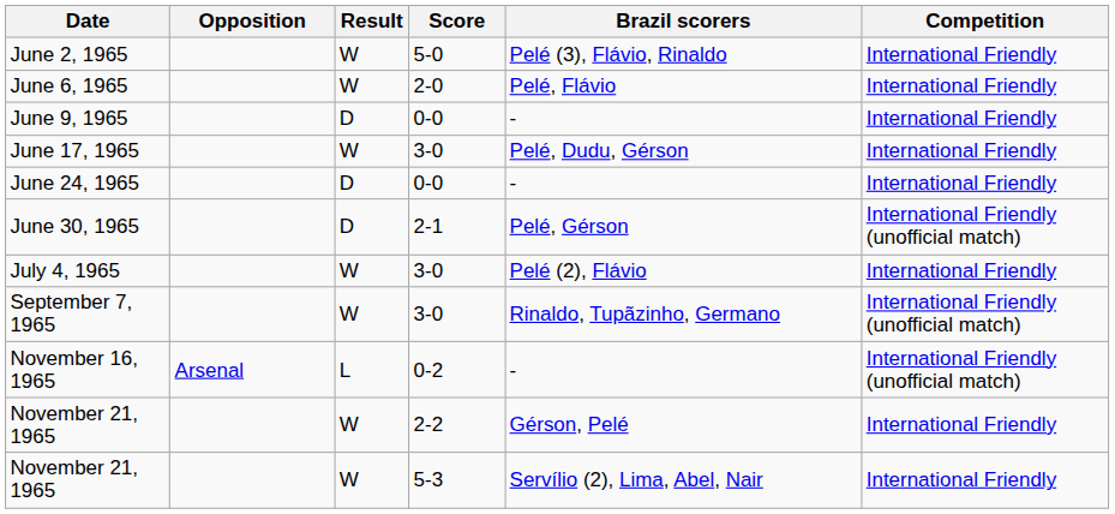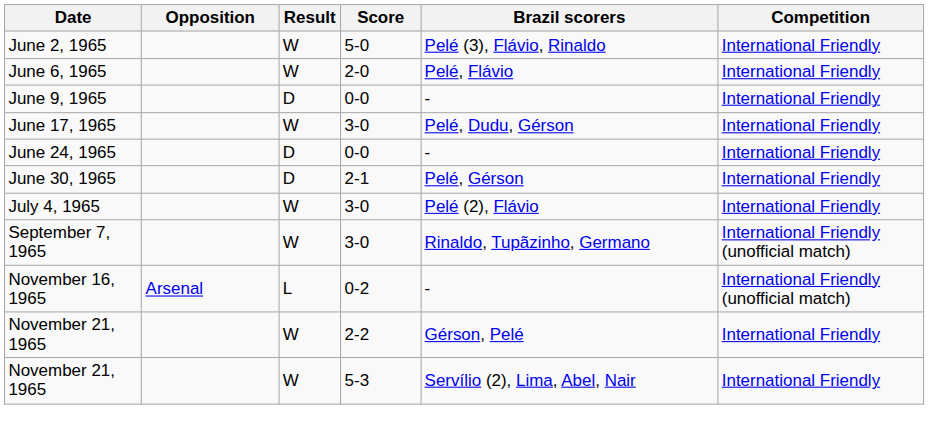 <table class="wikitable" style="text-align: left;">
 <tr>
 <th width=12%>Date</th>
 <th width=12%>Opposition</th>
 <th width=1%>Result</th>
 <th width=7%>Score</th>
 <th width=26%>Brazil scorers</th>
 <th width=18%>Competition</th>
 </tr>
 <tr>
 <td>June 2, 1965</td>
 <td></td>
 <td>W</td>
 <td>5-0</td>
 <td><a href='#'>Pelé</a> (3), <a href='#'>Flávio</a>, <a href='#'>Rinaldo</a></td>
 <td><a href='#'>International Friendly</a></td>
 </tr>
 <tr>
 <td>June 6, 1965</td>
 <td></td>
 <td>W</td>
 <td>2-0</td>
 <td><a href='#'>Pelé</a>, <a href='#'>Flávio</a></td>
 <td><a href='#'>International Friendly</a></td>
 </tr>
 <tr>
 <td>June 9, 1965</td>
 <td></td>
 <td>D</td>
 <td>0-0</td>
 <td>-</td>
 <td><a href='#'>International Friendly</a></td>
 </tr>
 <tr>
 <td>June 17, 1965</td>
 <td></td>
 <td>W</td>
 <td>3-0</td>
 <td><a href='#'>Pelé</a>, <a href='#'>Dudu</a>, <a href='#'>Gérson</a></td>
 <td><a href='#'>International Friendly</a></td>
 </tr>
 <tr>
 <td>June 24, 1965</td>
 <td></td>
 <td>D</td>
 <td>0-0</td>
 <td>-</td>
 <td><a href='#'>International Friendly</a></td>
 </tr>
 <tr>
 <td>June 30, 1965</td>
 <td></td>
 <td>D</td>
 <td>2-1</td>
 <td><a href='#'>Pelé</a>, <a href='#'>Gérson</a></td>
-<td><a href='#'>International Friendly</a> (unofficial match)</td>
+<td><a href='#'>International Friendly</a></td>
 </tr>
 <tr>
 <td>July 4, 1965</td>
 <td></td>
 <td>W</td>
 <td>3-0</td>
 <td><a href='#'>Pelé</a> (2), <a href='#'>Flávio</a></td>
 <td><a href='#'>International Friendly</a></td>
 </tr>
 <tr>
 <td>September 7, 1965</td>
 <td></td>
 <td>W</td>
 <td>3-0</td>
 <td><a href='#'>Rinaldo</a>, <a href='#'>Tupãzinho</a>, <a href='#'>Germano</a></td>
 <td><a href='#'>International Friendly</a> (unofficial match)</td>
 </tr>
 <tr>
 <td>November 16, 1965</td>
 <td> <a href='#'>Arsenal</a></td>
 <td>L</td>
 <td>0-2</td>
 <td>-</td>
 <td><a href='#'>International Friendly</a> (unofficial match)</td>
 </tr>
 <tr>
 <td>November 21, 1965</td>
 <td></td>
 <td>W</td>
 <td>2-2</td>
 <td><a href='#'>Gérson</a>, <a href='#'>Pelé</a></td>
 <td><a href='#'>International Friendly</a></td>
 </tr>
 <tr>
 <td>November 21, 1965</td>
 <td></td>
 <td>W</td>
 <td>5-3</td>
 <td><a href='#'>Servílio</a> (2), <a href='#'>Lima</a>, <a href='#'>Abel</a>, <a href='#'>Nair</a></td>
 <td><a href='#'>International Friendly</a></td>
 </tr>
 </table>
